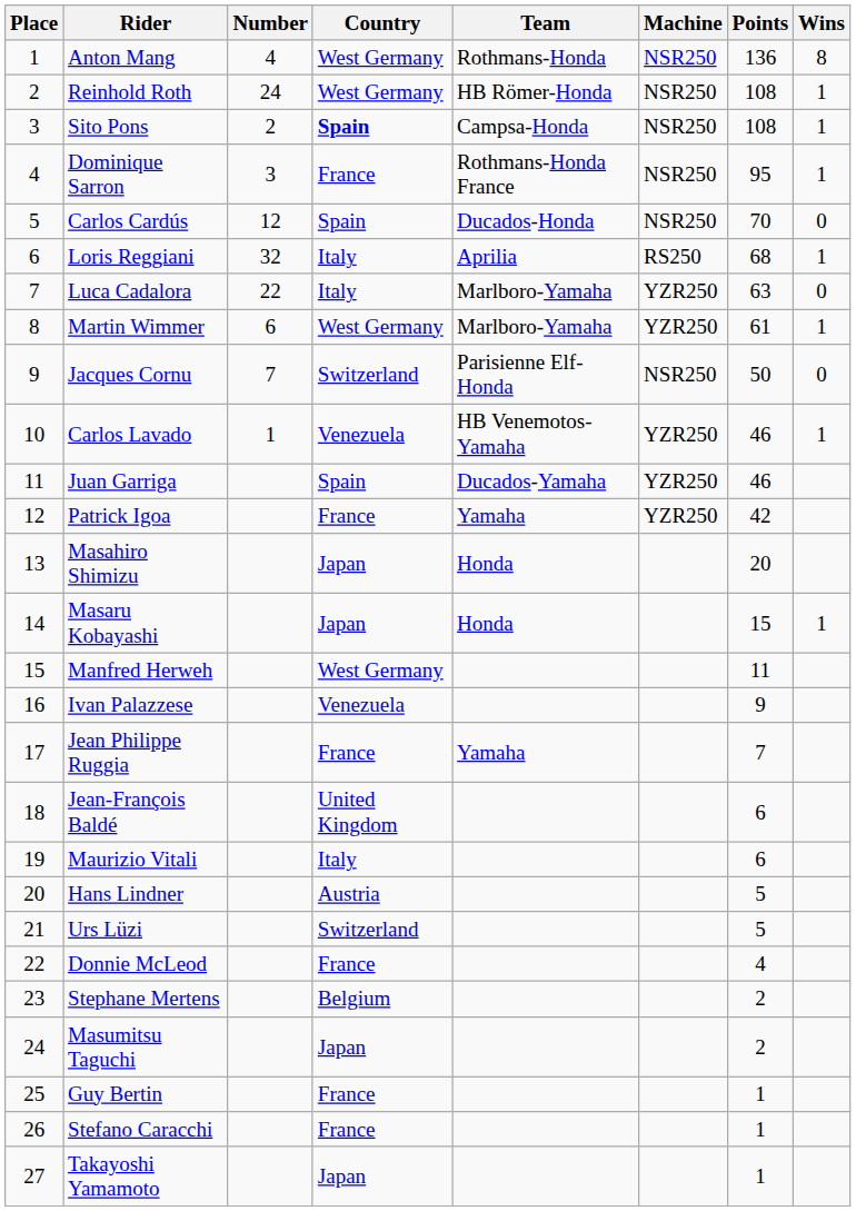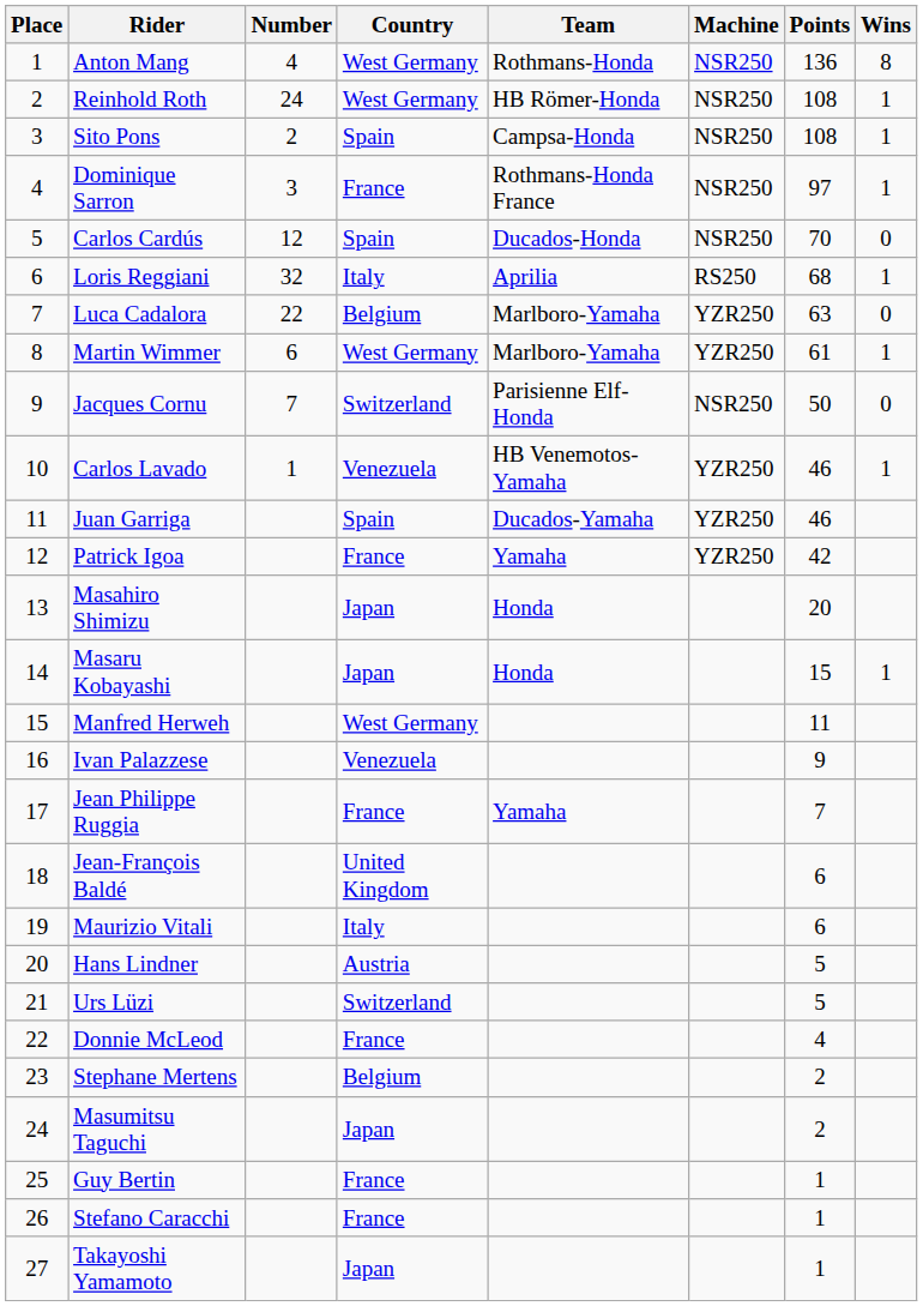 <table class="wikitable" style="font-size: 95%;">
 <tr>
 <th>Place</th>
 <th>Rider</th>
 <th>Number</th>
 <th>Country</th>
 <th>Team</th>
 <th>Machine</th>
 <th>Points</th>
 <th>Wins</th>
 </tr>
 <tr>
 <td style="text-align:center;">1</td>
 <td> <a href='#'>Anton Mang</a></td>
 <td style="text-align:center;">4</td>
 <td><a href='#'>West Germany</a></td>
 <td>Rothmans-<a href='#'>Honda</a></td>
 <td><a href='#'>NSR250</a></td>
 <td style="text-align:center;">136</td>
 <td style="text-align:center;">8</td>
 </tr>
 <tr>
 <td style="text-align:center;">2</td>
 <td> <a href='#'>Reinhold Roth</a></td>
 <td style="text-align:center;">24</td>
 <td><a href='#'>West Germany</a></td>
 <td>HB Römer-<a href='#'>Honda</a></td>
 <td>NSR250</td>
 <td style="text-align:center;">108</td>
 <td style="text-align:center;">1</td>
 </tr>
 <tr>
 <td style="text-align:center;">3</td>
 <td> <a href='#'>Sito Pons</a></td>
 <td style="text-align:center;">2</td>
-<td><strong><a href='#'>Spain</a></strong></td>
+<td><a href='#'>Spain</a></td>
 <td>Campsa-<a href='#'>Honda</a></td>
 <td>NSR250</td>
 <td style="text-align:center;">108</td>
 <td style="text-align:center;">1</td>
 </tr>
 <tr>
 <td style="text-align:center;">4</td>
 <td> <a href='#'>Dominique Sarron</a></td>
 <td style="text-align:center;">3</td>
 <td><a href='#'>France</a></td>
 <td>Rothmans-<a href='#'>Honda</a> France</td>
 <td>NSR250</td>
-<td style="text-align:center;">95</td>
+<td style="text-align:center;">97</td>
 <td style="text-align:center;">1</td>
 </tr>
 <tr>
 <td style="text-align:center;">5</td>
 <td> <a href='#'>Carlos Cardús</a></td>
 <td style="text-align:center;">12</td>
 <td><a href='#'>Spain</a></td>
 <td><a href='#'>Ducados</a>-<a href='#'>Honda</a></td>
 <td>NSR250</td>
 <td style="text-align:center;">70</td>
 <td style="text-align:center;">0</td>
 </tr>
 <tr>
 <td style="text-align:center;">6</td>
 <td> <a href='#'>Loris Reggiani</a></td>
 <td style="text-align:center;">32</td>
 <td><a href='#'>Italy</a></td>
 <td><a href='#'>Aprilia</a></td>
 <td>RS250</td>
 <td style="text-align:center;">68</td>
 <td style="text-align:center;">1</td>
 </tr>
 <tr>
 <td style="text-align:center;">7</td>
 <td> <a href='#'>Luca Cadalora</a></td>
 <td style="text-align:center;">22</td>
-<td><a href='#'>Italy</a></td>
+<td><a href='#'>Belgium</a></td>
 <td>Marlboro-<a href='#'>Yamaha</a></td>
 <td>YZR250</td>
 <td style="text-align:center;">63</td>
 <td style="text-align:center;">0</td>
 </tr>
 <tr>
 <td style="text-align:center;">8</td>
 <td> <a href='#'>Martin Wimmer</a></td>
 <td style="text-align:center;">6</td>
 <td><a href='#'>West Germany</a></td>
 <td>Marlboro-<a href='#'>Yamaha</a></td>
 <td>YZR250</td>
 <td style="text-align:center;">61</td>
 <td style="text-align:center;">1</td>
 </tr>
 <tr>
 <td style="text-align:center;">9</td>
 <td> <a href='#'>Jacques Cornu</a></td>
 <td style="text-align:center;">7</td>
 <td><a href='#'>Switzerland</a></td>
 <td>Parisienne Elf-<a href='#'>Honda</a></td>
 <td>NSR250</td>
 <td style="text-align:center;">50</td>
 <td style="text-align:center;">0</td>
 </tr>
 <tr>
 <td style="text-align:center;">10</td>
 <td> <a href='#'>Carlos Lavado</a></td>
 <td style="text-align:center;">1</td>
 <td><a href='#'>Venezuela</a></td>
 <td>HB Venemotos-<a href='#'>Yamaha</a></td>
 <td>YZR250</td>
 <td style="text-align:center;">46</td>
 <td style="text-align:center;">1</td>
 </tr>
 <tr>
 <td style="text-align:center;">11</td>
 <td> <a href='#'>Juan Garriga</a></td>
 <td style="text-align:center;"></td>
 <td><a href='#'>Spain</a></td>
 <td><a href='#'>Ducados</a>-<a href='#'>Yamaha</a></td>
 <td>YZR250</td>
 <td style="text-align:center;">46</td>
 <td style="text-align:center;"></td>
 </tr>
 <tr>
 <td style="text-align:center;">12</td>
 <td> <a href='#'>Patrick Igoa</a></td>
 <td style="text-align:center;"></td>
 <td><a href='#'>France</a></td>
 <td><a href='#'>Yamaha</a></td>
 <td>YZR250</td>
 <td style="text-align:center;">42</td>
 <td style="text-align:center;"></td>
 </tr>
 <tr>
 <td style="text-align:center;">13</td>
 <td> <a href='#'>Masahiro Shimizu</a></td>
 <td style="text-align:center;"></td>
 <td><a href='#'>Japan</a></td>
 <td><a href='#'>Honda</a></td>
 <td></td>
 <td style="text-align:center;">20</td>
 <td style="text-align:center;"></td>
 </tr>
 <tr>
 <td style="text-align:center;">14</td>
 <td> <a href='#'>Masaru Kobayashi</a></td>
 <td style="text-align:center;"></td>
 <td><a href='#'>Japan</a></td>
 <td><a href='#'>Honda</a></td>
 <td></td>
 <td style="text-align:center;">15</td>
 <td style="text-align:center;">1</td>
 </tr>
 <tr>
 <td style="text-align:center;">15</td>
 <td> <a href='#'>Manfred Herweh</a></td>
 <td style="text-align:center;"></td>
 <td><a href='#'>West Germany</a></td>
 <td></td>
 <td></td>
 <td style="text-align:center;">11</td>
 <td style="text-align:center;"></td>
 </tr>
 <tr>
 <td style="text-align:center;">16</td>
 <td> <a href='#'>Ivan Palazzese</a></td>
 <td style="text-align:center;"></td>
 <td><a href='#'>Venezuela</a></td>
 <td></td>
 <td></td>
 <td style="text-align:center;">9</td>
 <td style="text-align:center;"></td>
 </tr>
 <tr>
 <td style="text-align:center;">17</td>
 <td> <a href='#'>Jean Philippe Ruggia</a></td>
 <td style="text-align:center;"></td>
 <td><a href='#'>France</a></td>
 <td><a href='#'>Yamaha</a></td>
 <td></td>
 <td style="text-align:center;">7</td>
 <td style="text-align:center;"></td>
 </tr>
 <tr>
 <td style="text-align:center;">18</td>
 <td> <a href='#'>Jean-François Baldé</a></td>
 <td style="text-align:center;"></td>
 <td><a href='#'>United Kingdom</a></td>
 <td></td>
 <td></td>
 <td style="text-align:center;">6</td>
 <td style="text-align:center;"></td>
 </tr>
 <tr>
 <td style="text-align:center;">19</td>
 <td> <a href='#'>Maurizio Vitali</a></td>
 <td style="text-align:center;"></td>
 <td><a href='#'>Italy</a></td>
 <td></td>
 <td></td>
 <td style="text-align:center;">6</td>
 <td style="text-align:center;"></td>
 </tr>
 <tr>
 <td style="text-align:center;">20</td>
 <td> <a href='#'>Hans Lindner</a></td>
 <td style="text-align:center;"></td>
 <td><a href='#'>Austria</a></td>
 <td></td>
 <td></td>
 <td style="text-align:center;">5</td>
 <td style="text-align:center;"></td>
 </tr>
 <tr>
 <td style="text-align:center;">21</td>
 <td> <a href='#'>Urs Lüzi</a></td>
 <td style="text-align:center;"></td>
 <td><a href='#'>Switzerland</a></td>
 <td></td>
 <td></td>
 <td style="text-align:center;">5</td>
 <td style="text-align:center;"></td>
 </tr>
 <tr>
 <td style="text-align:center;">22</td>
 <td> <a href='#'>Donnie McLeod</a></td>
 <td style="text-align:center;"></td>
 <td><a href='#'>France</a></td>
 <td></td>
 <td></td>
 <td style="text-align:center;">4</td>
 <td style="text-align:center;"></td>
 </tr>
 <tr>
 <td style="text-align:center;">23</td>
 <td> <a href='#'>Stephane Mertens</a></td>
 <td style="text-align:center;"></td>
 <td><a href='#'>Belgium</a></td>
 <td></td>
 <td></td>
 <td style="text-align:center;">2</td>
 <td style="text-align:center;"></td>
 </tr>
 <tr>
 <td style="text-align:center;">24</td>
 <td> <a href='#'>Masumitsu Taguchi</a></td>
 <td style="text-align:center;"></td>
 <td><a href='#'>Japan</a></td>
 <td></td>
 <td></td>
 <td style="text-align:center;">2</td>
 <td style="text-align:center;"></td>
 </tr>
 <tr>
 <td style="text-align:center;">25</td>
 <td> <a href='#'>Guy Bertin</a></td>
 <td style="text-align:center;"></td>
 <td><a href='#'>France</a></td>
 <td></td>
 <td></td>
 <td style="text-align:center;">1</td>
 <td style="text-align:center;"></td>
 </tr>
 <tr>
 <td style="text-align:center;">26</td>
 <td> <a href='#'>Stefano Caracchi</a></td>
 <td style="text-align:center;"></td>
 <td><a href='#'>France</a></td>
 <td></td>
 <td></td>
 <td style="text-align:center;">1</td>
 <td style="text-align:center;"></td>
 </tr>
 <tr>
 <td style="text-align:center;">27</td>
 <td> <a href='#'>Takayoshi Yamamoto</a></td>
 <td style="text-align:center;"></td>
 <td><a href='#'>Japan</a></td>
 <td></td>
 <td></td>
 <td style="text-align:center;">1</td>
 <td style="text-align:center;"></td>
 </tr>
 </table>
